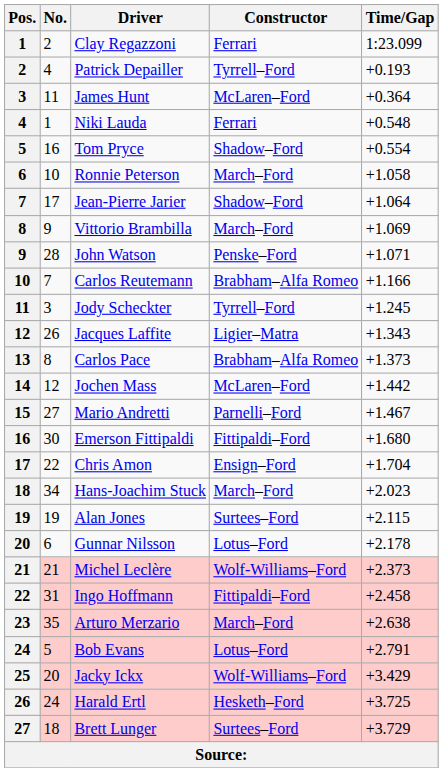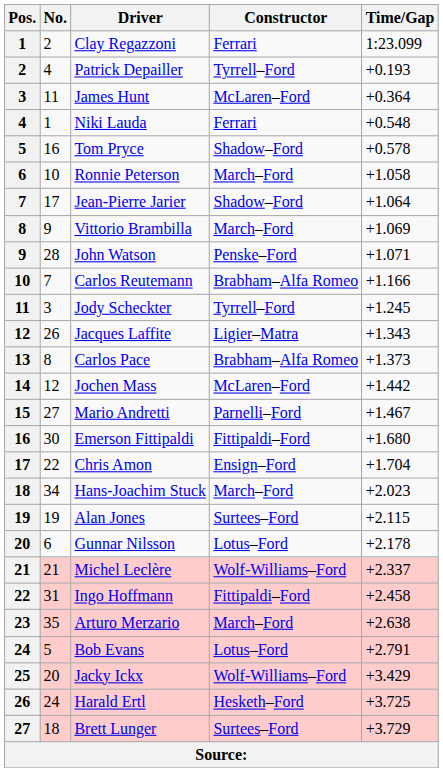 <table class="wikitable sortable" style="font-size: 95%">
 <tr>
 <th>Pos.</th>
 <th>No.</th>
 <th>Driver</th>
 <th>Constructor</th>
 <th>Time/Gap</th>
 </tr>
 <tr>
 <th>1</th>
 <td>2</td>
 <td> <a href='#'>Clay Regazzoni</a></td>
 <td><a href='#'>Ferrari</a></td>
 <td>1:23.099</td>
 </tr>
 <tr>
 <th>2</th>
 <td>4</td>
 <td> <a href='#'>Patrick Depailler</a></td>
 <td><a href='#'>Tyrrell</a>–<a href='#'>Ford</a></td>
 <td>+0.193</td>
 </tr>
 <tr>
 <th>3</th>
 <td>11</td>
 <td> <a href='#'>James Hunt</a></td>
 <td><a href='#'>McLaren</a>–<a href='#'>Ford</a></td>
 <td>+0.364</td>
 </tr>
 <tr>
 <th>4</th>
 <td>1</td>
 <td> <a href='#'>Niki Lauda</a></td>
 <td><a href='#'>Ferrari</a></td>
 <td>+0.548</td>
 </tr>
 <tr>
 <th>5</th>
 <td>16</td>
 <td> <a href='#'>Tom Pryce</a></td>
 <td><a href='#'>Shadow</a>–<a href='#'>Ford</a></td>
-<td>+0.554</td>
+<td>+0.578</td>
 </tr>
 <tr>
 <th>6</th>
 <td>10</td>
 <td> <a href='#'>Ronnie Peterson</a></td>
 <td><a href='#'>March</a>–<a href='#'>Ford</a></td>
 <td>+1.058</td>
 </tr>
 <tr>
 <th>7</th>
 <td>17</td>
 <td> <a href='#'>Jean-Pierre Jarier</a></td>
 <td><a href='#'>Shadow</a>–<a href='#'>Ford</a></td>
 <td>+1.064</td>
 </tr>
 <tr>
 <th>8</th>
 <td>9</td>
 <td> <a href='#'>Vittorio Brambilla</a></td>
 <td><a href='#'>March</a>–<a href='#'>Ford</a></td>
 <td>+1.069</td>
 </tr>
 <tr>
 <th>9</th>
 <td>28</td>
 <td> <a href='#'>John Watson</a></td>
 <td><a href='#'>Penske</a>–<a href='#'>Ford</a></td>
 <td>+1.071</td>
 </tr>
 <tr>
 <th>10</th>
 <td>7</td>
 <td> <a href='#'>Carlos Reutemann</a></td>
 <td><a href='#'>Brabham</a>–<a href='#'>Alfa Romeo</a></td>
 <td>+1.166</td>
 </tr>
 <tr>
 <th>11</th>
 <td>3</td>
 <td> <a href='#'>Jody Scheckter</a></td>
 <td><a href='#'>Tyrrell</a>–<a href='#'>Ford</a></td>
 <td>+1.245</td>
 </tr>
 <tr>
 <th>12</th>
 <td>26</td>
 <td> <a href='#'>Jacques Laffite</a></td>
 <td><a href='#'>Ligier</a>–<a href='#'>Matra</a></td>
 <td>+1.343</td>
 </tr>
 <tr>
 <th>13</th>
 <td>8</td>
 <td> <a href='#'>Carlos Pace</a></td>
 <td><a href='#'>Brabham</a>–<a href='#'>Alfa Romeo</a></td>
 <td>+1.373</td>
 </tr>
 <tr>
 <th>14</th>
 <td>12</td>
 <td> <a href='#'>Jochen Mass</a></td>
 <td><a href='#'>McLaren</a>–<a href='#'>Ford</a></td>
 <td>+1.442</td>
 </tr>
 <tr>
 <th>15</th>
 <td>27</td>
 <td> <a href='#'>Mario Andretti</a></td>
 <td><a href='#'>Parnelli</a>–<a href='#'>Ford</a></td>
 <td>+1.467</td>
 </tr>
 <tr>
 <th>16</th>
 <td>30</td>
 <td> <a href='#'>Emerson Fittipaldi</a></td>
 <td><a href='#'>Fittipaldi</a>–<a href='#'>Ford</a></td>
 <td>+1.680</td>
 </tr>
 <tr>
 <th>17</th>
 <td>22</td>
 <td> <a href='#'>Chris Amon</a></td>
 <td><a href='#'>Ensign</a>–<a href='#'>Ford</a></td>
 <td>+1.704</td>
 </tr>
 <tr>
 <th>18</th>
 <td>34</td>
 <td> <a href='#'>Hans-Joachim Stuck</a></td>
 <td><a href='#'>March</a>–<a href='#'>Ford</a></td>
 <td>+2.023</td>
 </tr>
 <tr>
 <th>19</th>
 <td>19</td>
 <td> <a href='#'>Alan Jones</a></td>
 <td><a href='#'>Surtees</a>–<a href='#'>Ford</a></td>
 <td>+2.115</td>
 </tr>
 <tr>
 <th>20</th>
 <td>6</td>
 <td> <a href='#'>Gunnar Nilsson</a></td>
 <td><a href='#'>Lotus</a>–<a href='#'>Ford</a></td>
 <td>+2.178</td>
 </tr>
 <tr style="background:#ffcccc;">
 <th>21</th>
 <td>21</td>
 <td> <a href='#'>Michel Leclère</a></td>
 <td><a href='#'>Wolf-Williams</a>–<a href='#'>Ford</a></td>
-<td>+2.373</td>
+<td>+2.337</td>
 </tr>
 <tr style="background:#ffcccc;">
 <th>22</th>
 <td>31</td>
 <td> <a href='#'>Ingo Hoffmann</a></td>
 <td><a href='#'>Fittipaldi</a>–<a href='#'>Ford</a></td>
 <td>+2.458</td>
 </tr>
 <tr style="background:#ffcccc;">
 <th>23</th>
 <td>35</td>
 <td> <a href='#'>Arturo Merzario</a></td>
 <td><a href='#'>March</a>–<a href='#'>Ford</a></td>
 <td>+2.638</td>
 </tr>
 <tr style="background:#ffcccc;">
 <th>24</th>
 <td>5</td>
 <td> <a href='#'>Bob Evans</a></td>
 <td><a href='#'>Lotus</a>–<a href='#'>Ford</a></td>
 <td>+2.791</td>
 </tr>
 <tr style="background:#ffcccc;">
 <th>25</th>
 <td>20</td>
 <td> <a href='#'>Jacky Ickx</a></td>
 <td><a href='#'>Wolf-Williams</a>–<a href='#'>Ford</a></td>
 <td>+3.429</td>
 </tr>
 <tr style="background:#ffcccc;">
 <th>26</th>
 <td>24</td>
 <td> <a href='#'>Harald Ertl</a></td>
 <td><a href='#'>Hesketh</a>–<a href='#'>Ford</a></td>
 <td>+3.725</td>
 </tr>
 <tr style="background:#ffcccc;">
 <th>27</th>
 <td>18</td>
 <td> <a href='#'>Brett Lunger</a></td>
 <td><a href='#'>Surtees</a>–<a href='#'>Ford</a></td>
 <td>+3.729</td>
 </tr>
 <tr>
 <th colspan=5>Source:</th>
 </tr>
 </table>
